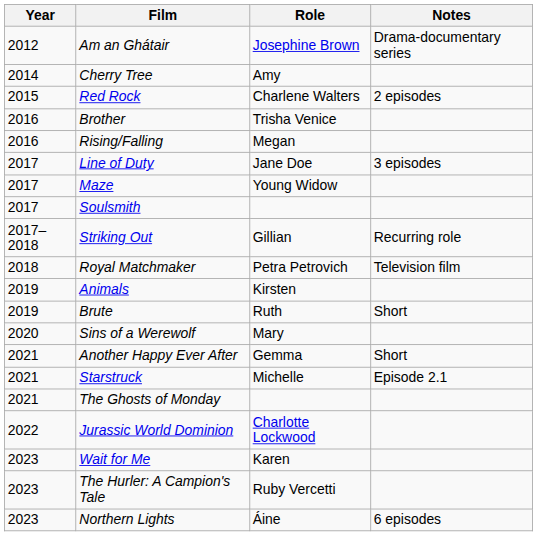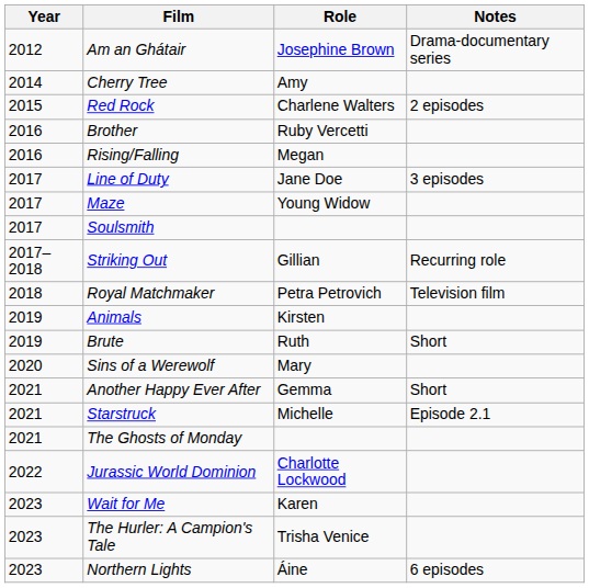 <table class=wikitable>
 <tr>
 <th>Year</th>
 <th>Film</th>
 <th>Role</th>
 <th>Notes</th>
 </tr>
 <tr>
 <td>2012</td>
 <td><em>Am an Ghátair</em></td>
 <td><a href='#'>Josephine Brown</a></td>
 <td>Drama-documentary series</td>
 </tr>
 <tr>
 <td>2014</td>
 <td><em>Cherry Tree</em></td>
 <td>Amy</td>
 <td></td>
 </tr>
 <tr>
 <td>2015</td>
 <td><em><a href='#'>Red Rock</a></em></td>
 <td>Charlene Walters</td>
 <td>2 episodes</td>
 </tr>
 <tr>
 <td>2016</td>
 <td><em>Brother</em></td>
-<td>Trisha Venice</td>
+<td>Ruby Vercetti</td>
 <td></td>
 </tr>
 <tr>
 <td>2016</td>
 <td><em>Rising/Falling</em></td>
 <td>Megan</td>
 <td></td>
 </tr>
 <tr>
 <td>2017</td>
 <td><em><a href='#'>Line of Duty</a></em></td>
 <td>Jane Doe</td>
 <td>3 episodes</td>
 </tr>
 <tr>
 <td>2017</td>
 <td><em><a href='#'>Maze</a></em></td>
 <td>Young Widow</td>
 <td></td>
 </tr>
 <tr>
 <td>2017</td>
 <td><em><a href='#'>Soulsmith</a></em></td>
 <td></td>
 <td></td>
 </tr>
 <tr>
 <td>2017–2018</td>
 <td><em><a href='#'>Striking Out</a></em></td>
 <td>Gillian</td>
 <td>Recurring role</td>
 </tr>
 <tr>
 <td>2018</td>
 <td><em>Royal Matchmaker</em></td>
 <td>Petra Petrovich</td>
 <td>Television film</td>
 </tr>
 <tr>
 <td>2019</td>
 <td><em><a href='#'>Animals</a></em></td>
 <td>Kirsten</td>
 <td></td>
 </tr>
 <tr>
 <td>2019</td>
 <td><em>Brute</em></td>
 <td>Ruth</td>
 <td>Short</td>
 </tr>
 <tr>
 <td>2020</td>
 <td><em>Sins of a Werewolf</em></td>
 <td>Mary</td>
 <td></td>
 </tr>
 <tr>
 <td>2021</td>
 <td><em>Another Happy Ever After</em></td>
 <td>Gemma</td>
 <td>Short</td>
 </tr>
 <tr>
 <td>2021</td>
 <td><em><a href='#'>Starstruck</a></em></td>
 <td>Michelle</td>
 <td>Episode 2.1</td>
 </tr>
 <tr>
 <td>2021</td>
 <td><em>The Ghosts of Monday</em></td>
 <td></td>
 <td></td>
 </tr>
 <tr>
 <td>2022</td>
 <td><em><a href='#'>Jurassic World Dominion</a></em></td>
 <td><a href='#'>Charlotte Lockwood</a></td>
 <td></td>
 </tr>
 <tr>
 <td>2023</td>
 <td><em><a href='#'>Wait for Me</a></em></td>
 <td>Karen</td>
 <td></td>
 </tr>
 <tr>
 <td>2023</td>
 <td><em>The Hurler: A Campion's Tale</em></td>
-<td>Ruby Vercetti</td>
+<td>Trisha Venice</td>
 <td></td>
 </tr>
 <tr>
 <td>2023</td>
 <td><em>Northern Lights</em></td>
 <td>Áine</td>
 <td>6 episodes</td>
 </tr>
 </table>
